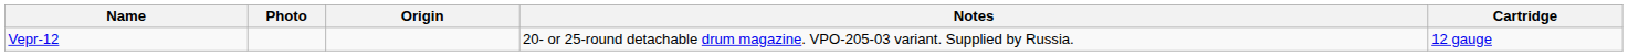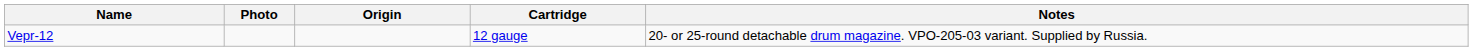 <table class="wikitable" style="width:90%;">
 <tr>
 <th style="width:15%;">Name</th>
 <th>Photo</th>
 <th style="width:12%;">Origin</th>
+<th style="width:12%;">Cartridge</th>
 <th>Notes</th>
-<th style="width:12%;">Cartridge</th>
 </tr>
 <tr>
 <td><a href='#'>Vepr-12</a></td>
 <td></td>
 <td></td>
+<td><a href='#'>12 gauge</a></td>
 <td>20- or 25-round detachable <a href='#'>drum magazine</a>. VPO-205-03 variant. Supplied by Russia.</td>
-<td><a href='#'>12 gauge</a></td>
 </tr>
 </table>
